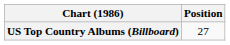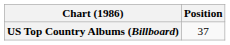 <table class="wikitable plainrowheaders" style="text-align:center">
 <tr>
 <th scope="col">Chart (1986)</th>
 <th scope="col">Position</th>
 </tr>
 <tr>
 <th scope="row">US Top Country Albums (<em>Billboard</em>)</th>
-<td>27</td>
+<td>37</td>
 </tr>
 </table>
